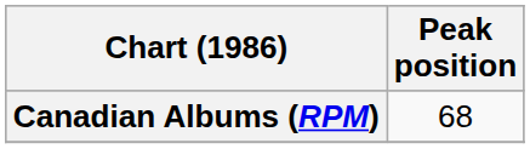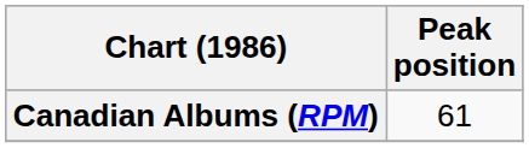 <table class="wikitable sortable plainrowheaders" style="text-align:center">
 <tr>
 <th scope="col">Chart (1986)</th>
 <th scope="col">Peak<br> position</th>
 </tr>
 <tr>
 <th scope="row">Canadian Albums (<em><a href='#'>RPM</a></em>)</th>
-<td>68</td>
+<td>61</td>
 </tr>
 <tr>
 </tr>
 <tr>
 </tr>
 </table>
